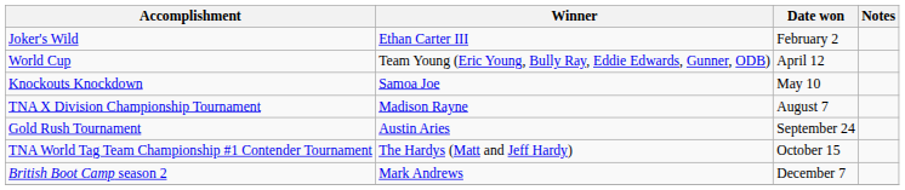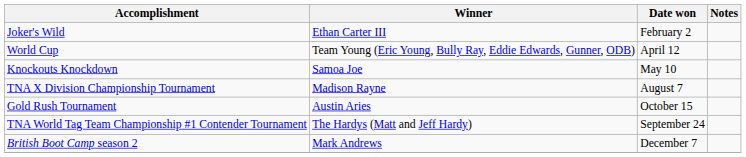 <table class="wikitable">
 <tr>
 <th>Accomplishment</th>
 <th>Winner</th>
 <th>Date won</th>
 <th>Notes</th>
 </tr>
 <tr>
 <td><a href='#'>Joker's Wild</a></td>
 <td><a href='#'>Ethan Carter III</a></td>
 <td>February 2</td>
 <td></td>
 </tr>
 <tr>
 <td><a href='#'>World Cup</a></td>
 <td>Team Young (<a href='#'>Eric Young</a>, <a href='#'>Bully Ray</a>, <a href='#'>Eddie Edwards</a>, <a href='#'>Gunner</a>, <a href='#'>ODB</a>)</td>
 <td>April 12</td>
 <td></td>
 </tr>
 <tr>
 <td><a href='#'>Knockouts Knockdown</a></td>
 <td><a href='#'>Samoa Joe</a></td>
 <td>May 10</td>
 <td></td>
 </tr>
 <tr>
 <td><a href='#'>TNA X Division Championship Tournament</a></td>
 <td><a href='#'>Madison Rayne</a></td>
 <td>August 7</td>
 <td></td>
 </tr>
 <tr>
 <td><a href='#'>Gold Rush Tournament</a></td>
 <td><a href='#'>Austin Aries</a></td>
-<td>September 24</td>
+<td>October 15</td>
 <td></td>
 </tr>
 <tr>
 <td><a href='#'>TNA World Tag Team Championship #1 Contender Tournament</a></td>
 <td><a href='#'>The Hardys</a> (<a href='#'>Matt</a> and <a href='#'>Jeff Hardy</a>)</td>
-<td>October 15</td>
+<td>September 24</td>
 <td></td>
 </tr>
 <tr>
 <td><a href='#'><em>British Boot Camp</em> season 2</a></td>
 <td><a href='#'>Mark Andrews</a></td>
 <td>December 7</td>
 <td></td>
 </tr>
 <tr>
 </tr>
 </table>
